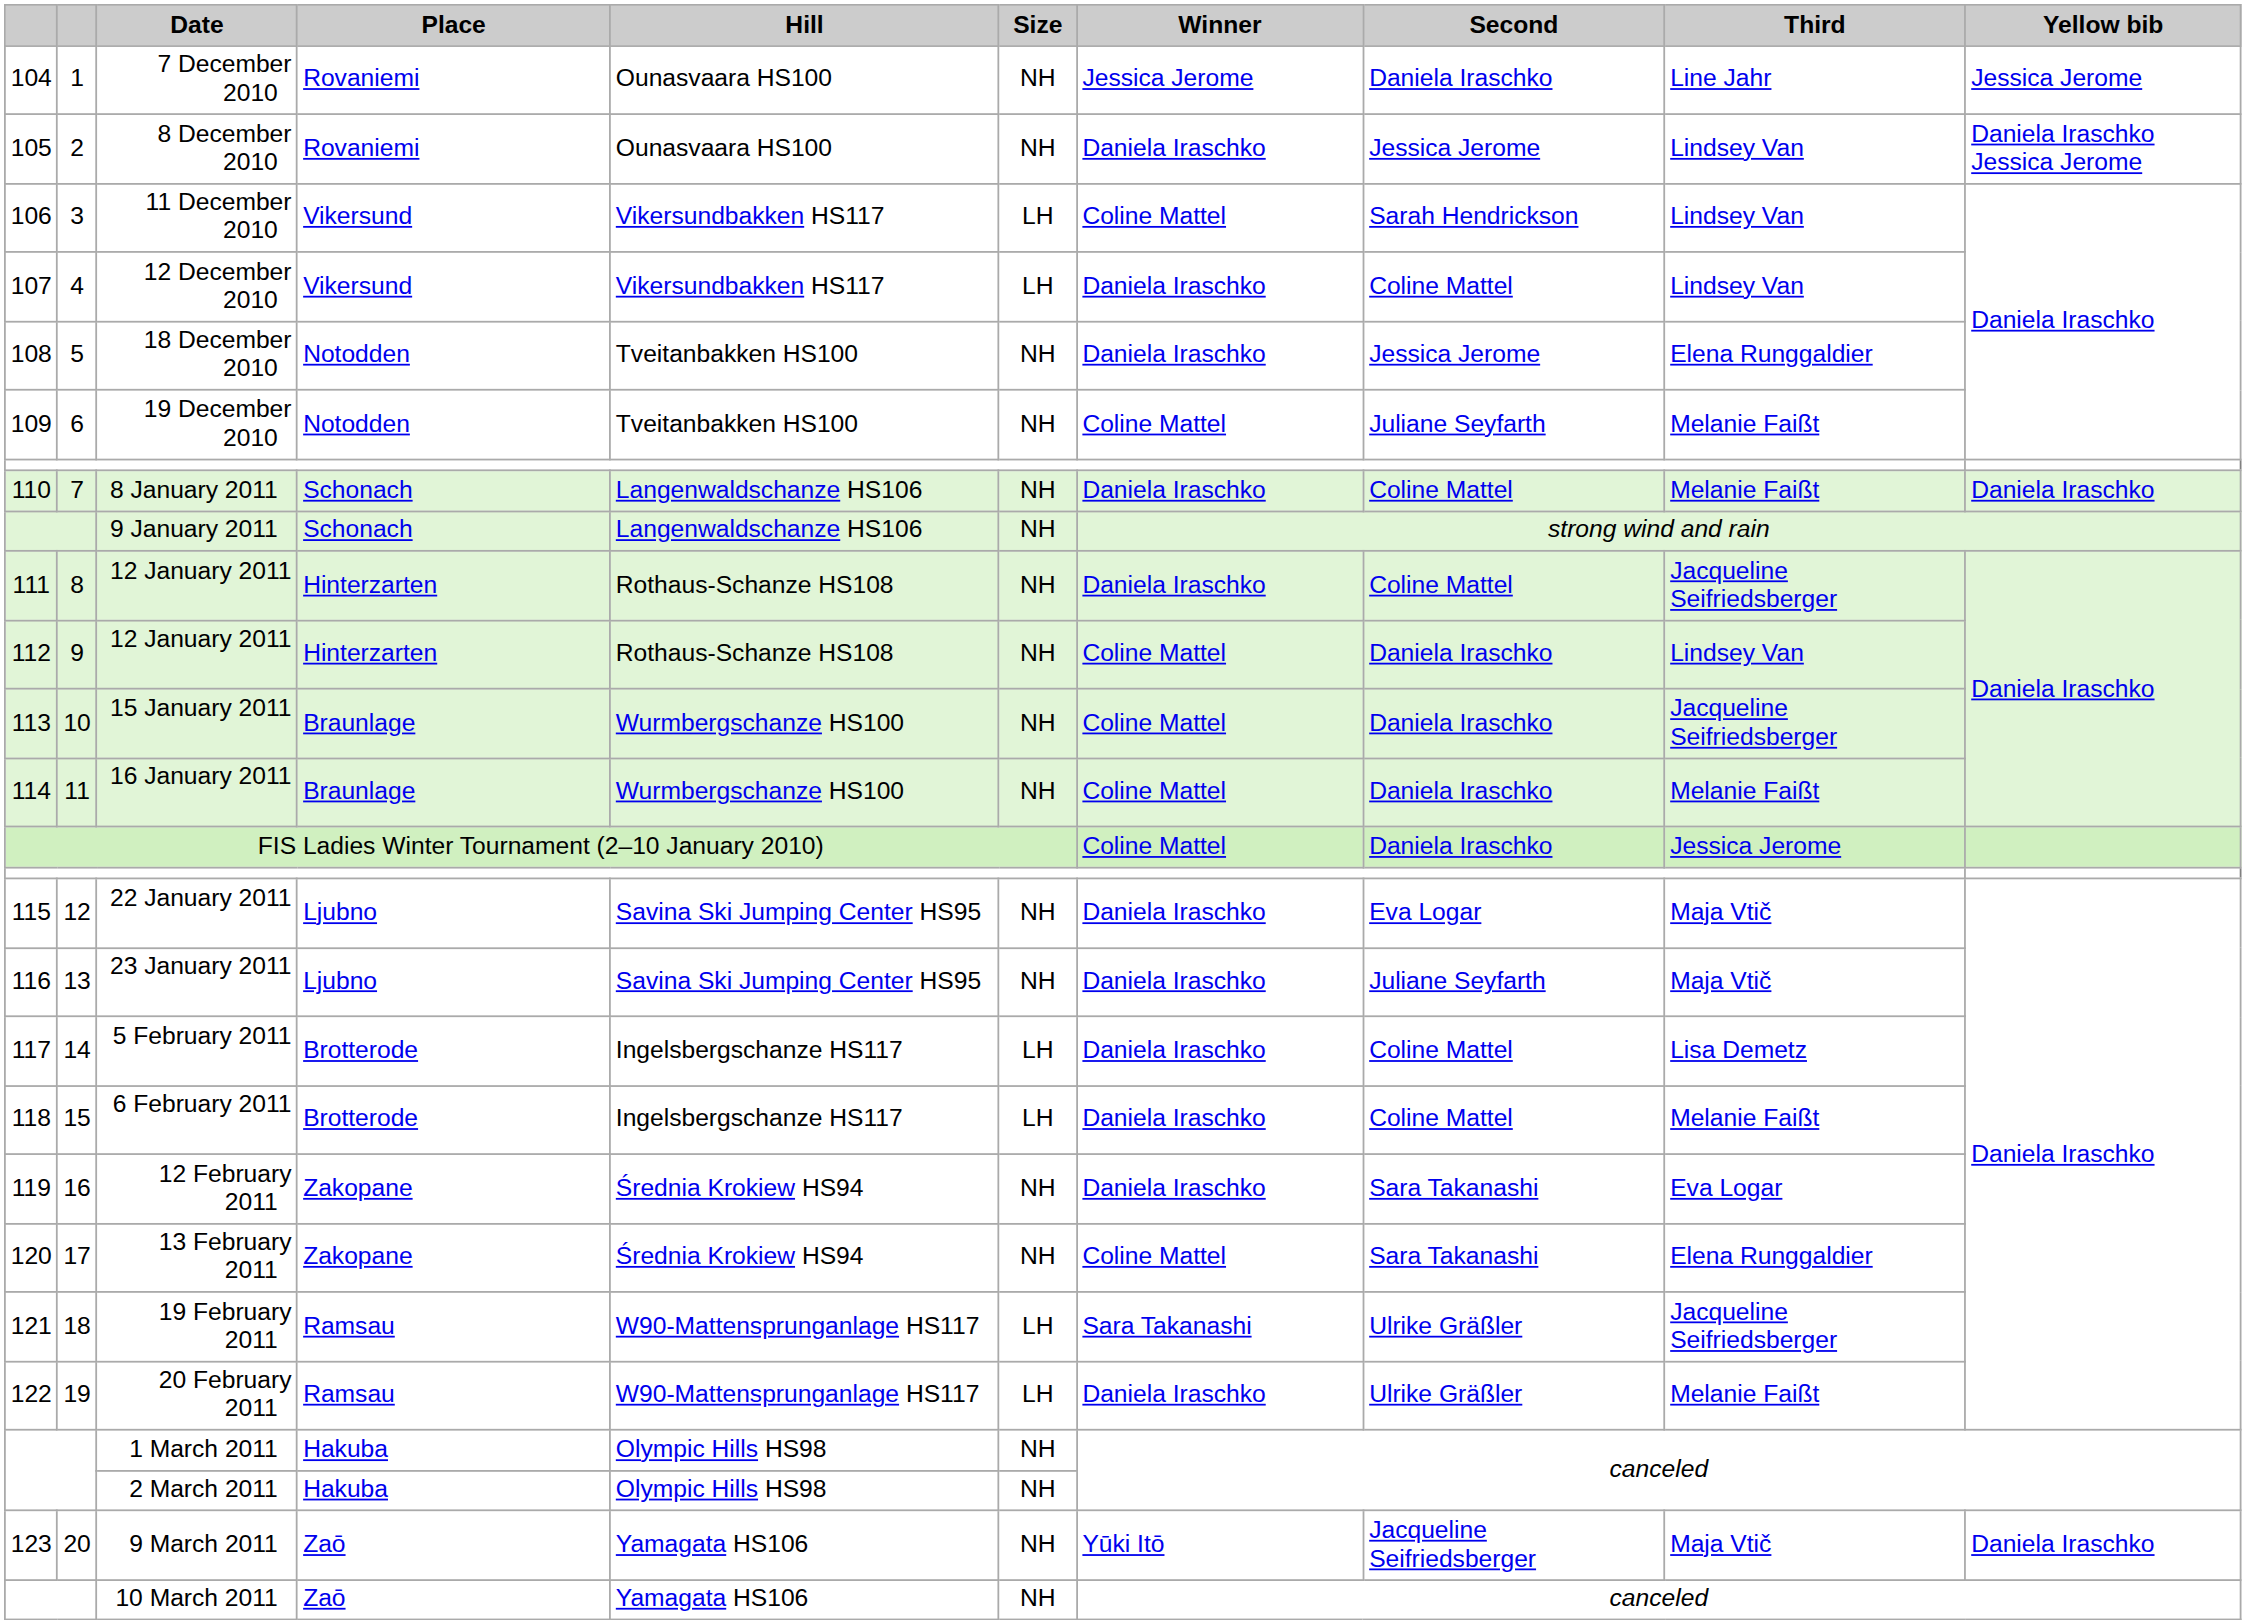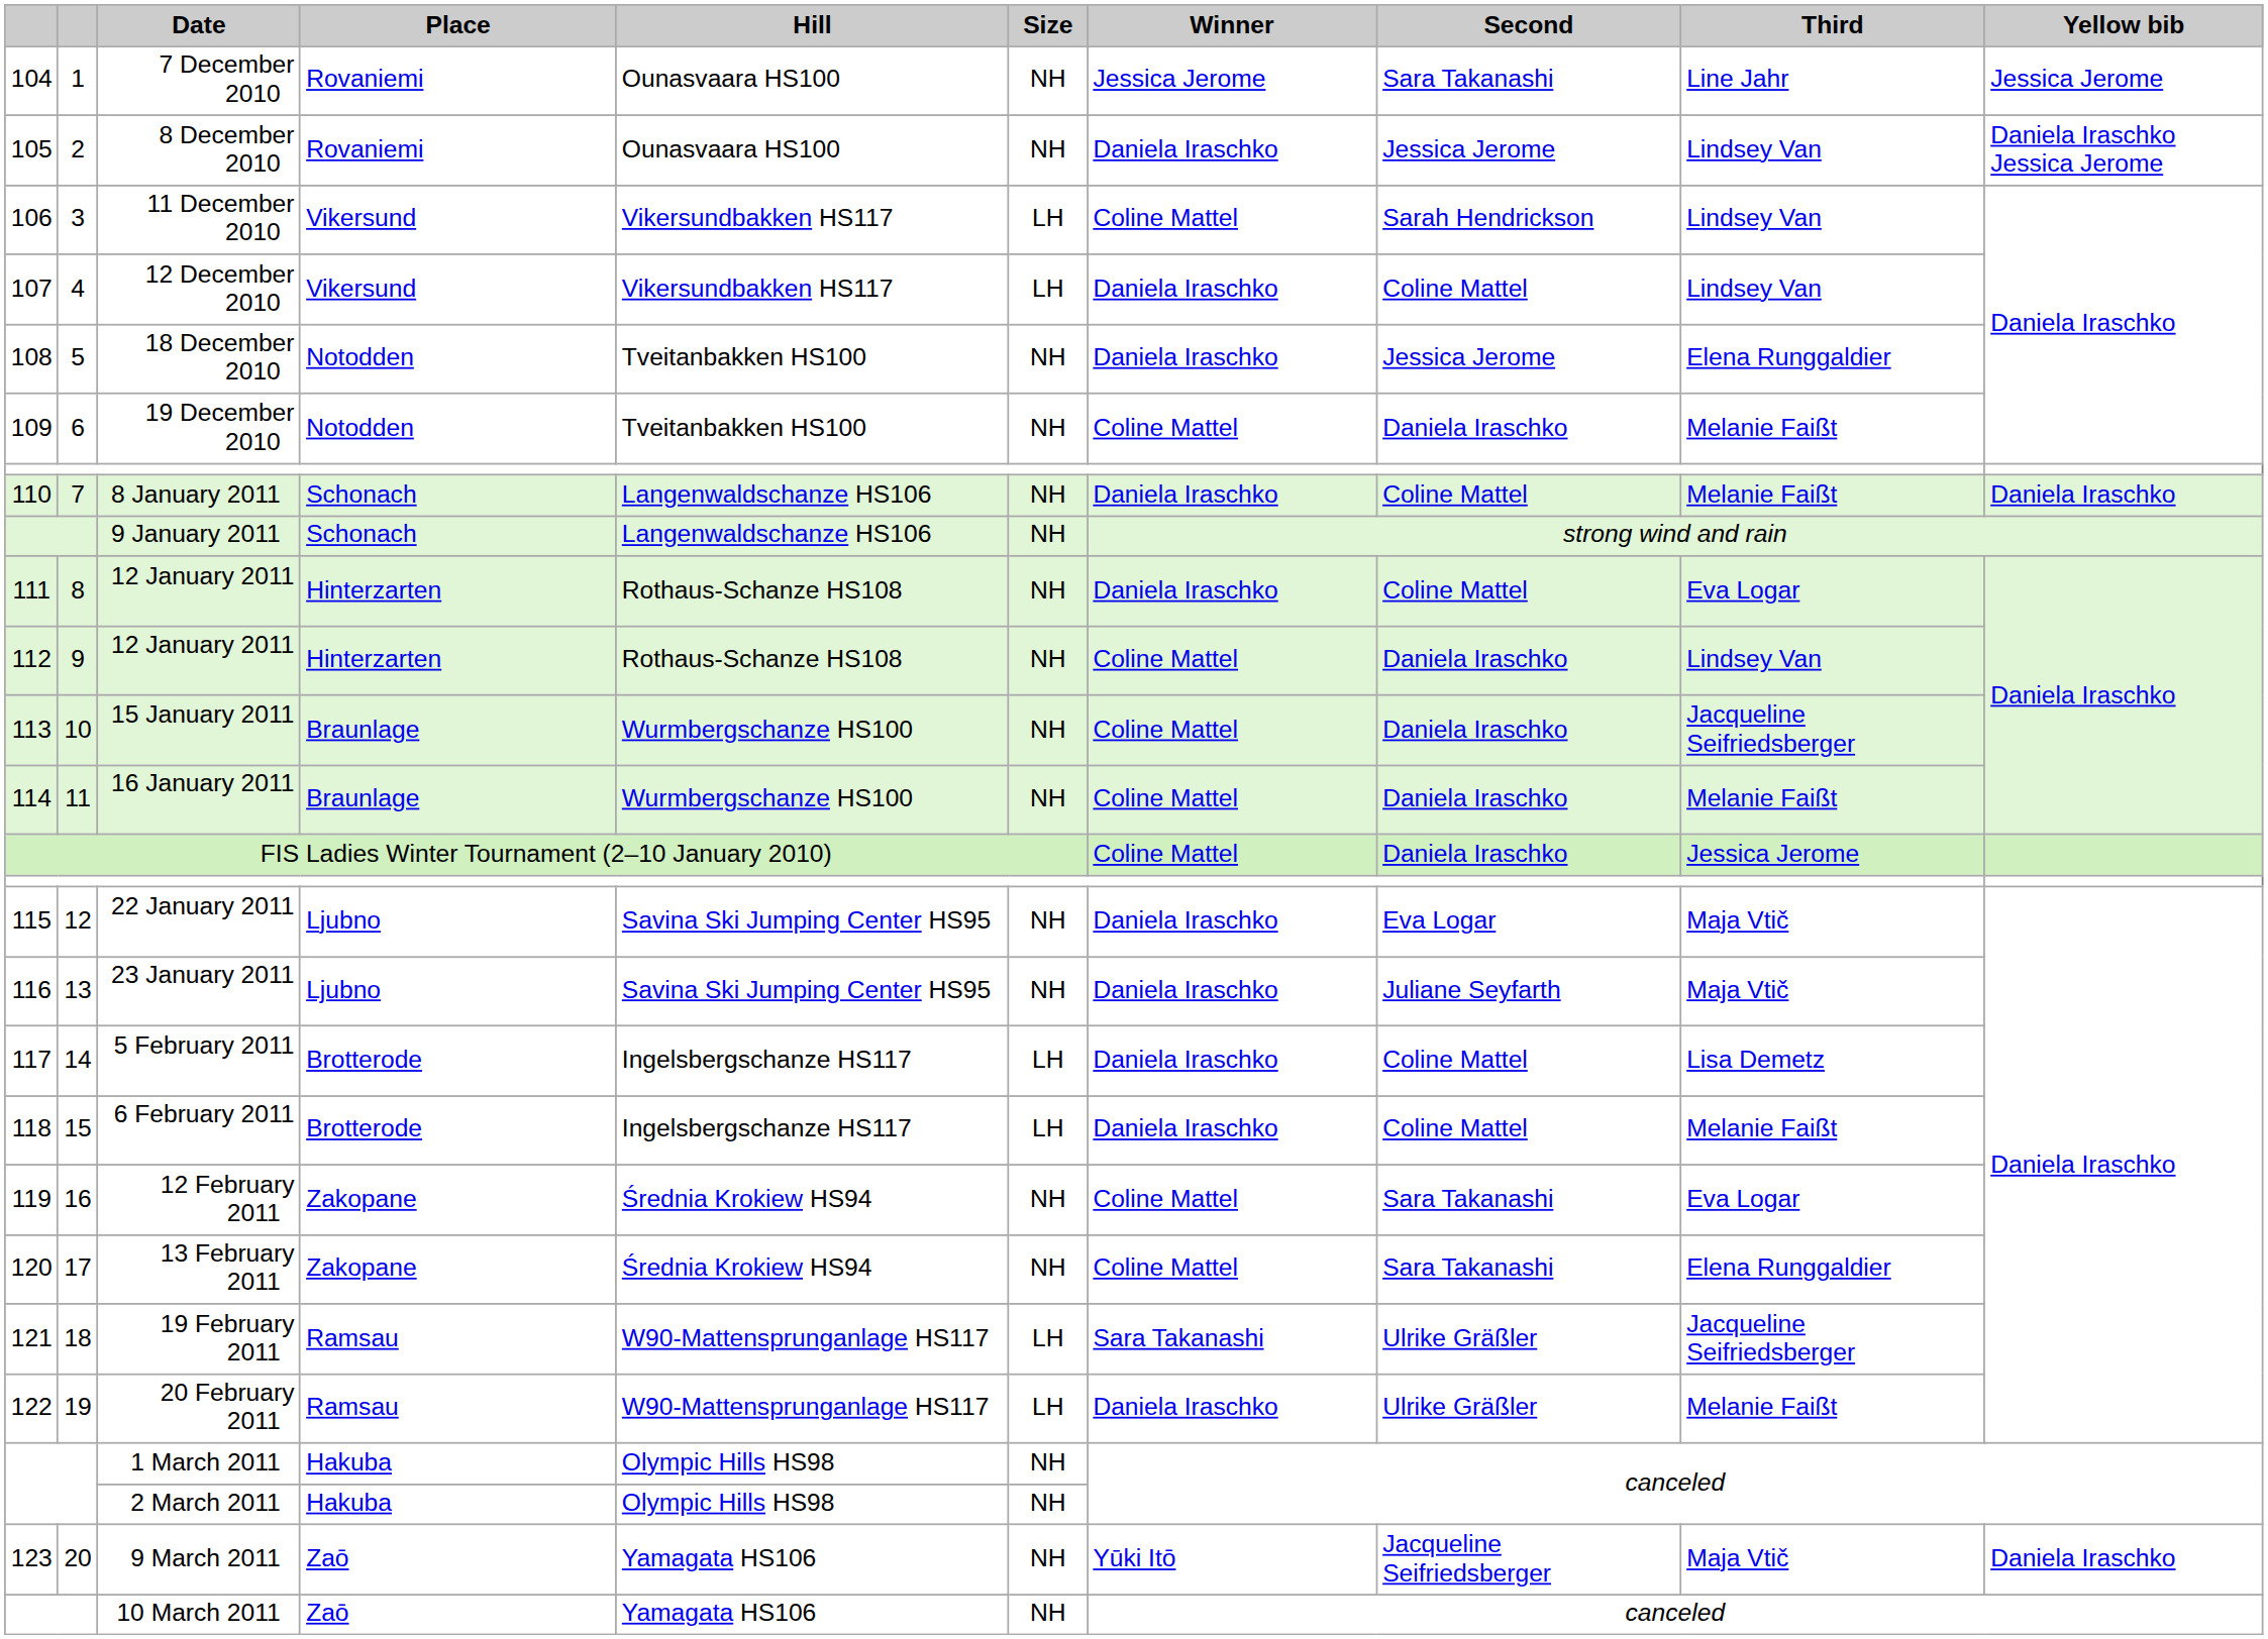 <table class="wikitable plainrowheaders" style="background:#fff; font-size:86%; line-height:16px; border:grey solid 1px; border-collapse:collapse;">
 <tr style="background:#ccc; text-align:center;">
 <th scope="col" style="background:#ccc; width=20 px;"></th>
 <th scope="col" style="background:#ccc; width=30 px;"></th>
 <th scope="col" style="background:#ccc; width:120px;">Date</th>
 <th scope="col" style="background:#ccc; width:200px;">Place</th>
 <th scope="col" style="background:#ccc; width:240px;">Hill</th>
 <th scope="col" style="background:#ccc; width:40px;">Size</th>
 <th scope="col" style="background:#ccc; width:185px;">Winner</th>
 <th scope="col" style="background:#ccc; width:185px;">Second</th>
 <th scope="col" style="background:#ccc; width:185px;">Third</th>
 <th scope="col" style="background:#ccc; width:180px;">Yellow bib</th>
 </tr>
 <tr>
 <td align=center>104</td>
 <td align=center>1</td>
 <td align=right>7 December 2010  </td>
 <td> <a href='#'>Rovaniemi</a></td>
 <td>Ounasvaara HS100</td>
 <td align=center>NH</td>
 <td> <a href='#'>Jessica Jerome</a></td>
-<td> <a href='#'>Daniela Iraschko</a></td>
+<td> <a href='#'>Sara Takanashi</a></td>
 <td> <a href='#'>Line Jahr</a></td>
 <td> <a href='#'>Jessica Jerome</a></td>
 </tr>
 <tr>
 <td align=center>105</td>
 <td align=center>2</td>
 <td align=right>8 December 2010  </td>
 <td> <a href='#'>Rovaniemi</a></td>
 <td>Ounasvaara HS100</td>
 <td align=center>NH</td>
 <td> <a href='#'>Daniela Iraschko</a></td>
 <td> <a href='#'>Jessica Jerome</a></td>
 <td> <a href='#'>Lindsey Van</a></td>
 <td> <a href='#'>Daniela Iraschko</a><br> <a href='#'>Jessica Jerome</a></td>
 </tr>
 <tr>
 <td align=center>106</td>
 <td align=center>3</td>
 <td align=right>11 December 2010  </td>
 <td> <a href='#'>Vikersund</a></td>
 <td><a href='#'>Vikersundbakken</a> HS117</td>
 <td align=center>LH</td>
 <td> <a href='#'>Coline Mattel</a></td>
 <td> <a href='#'>Sarah Hendrickson</a></td>
 <td> <a href='#'>Lindsey Van</a></td>
 <td rowspan=4> <a href='#'>Daniela Iraschko</a></td>
 </tr>
 <tr>
 <td align=center>107</td>
 <td align=center>4</td>
 <td align=right>12 December 2010  </td>
 <td> <a href='#'>Vikersund</a></td>
 <td><a href='#'>Vikersundbakken</a> HS117</td>
 <td align=center>LH</td>
 <td> <a href='#'>Daniela Iraschko</a></td>
 <td> <a href='#'>Coline Mattel</a></td>
 <td> <a href='#'>Lindsey Van</a></td>
 </tr>
 <tr>
 <td align=center>108</td>
 <td align=center>5</td>
 <td align=right>18 December 2010  </td>
 <td> <a href='#'>Notodden</a></td>
 <td>Tveitanbakken HS100</td>
 <td align=center>NH</td>
 <td> <a href='#'>Daniela Iraschko</a></td>
 <td> <a href='#'>Jessica Jerome</a></td>
 <td> <a href='#'>Elena Runggaldier</a></td>
 </tr>
 <tr>
 <td align=center>109</td>
 <td align=center>6</td>
 <td align=right>19 December 2010  </td>
 <td> <a href='#'>Notodden</a></td>
 <td>Tveitanbakken HS100</td>
 <td align=center>NH</td>
 <td> <a href='#'>Coline Mattel</a></td>
-<td> <a href='#'>Juliane Seyfarth</a></td>
+<td> <a href='#'>Daniela Iraschko</a></td>
 <td> <a href='#'>Melanie Faißt</a></td>
 </tr>
 <tr>
 <td colspan=9></td>
 </tr>
 <tr bgcolor=E1F5D7>
 <td align=center>110</td>
 <td align=center>7</td>
 <td align=right>8 January 2011  </td>
 <td> <a href='#'>Schonach</a></td>
 <td><a href='#'>Langenwaldschanze</a> HS106</td>
 <td align=center>NH</td>
 <td> <a href='#'>Daniela Iraschko</a></td>
 <td> <a href='#'>Coline Mattel</a></td>
 <td> <a href='#'>Melanie Faißt</a></td>
 <td> <a href='#'>Daniela Iraschko</a></td>
 </tr>
 <tr bgcolor=E1F5D7>
 <td colspan=2></td>
 <td align=right>9 January 2011  </td>
 <td> <a href='#'>Schonach</a></td>
 <td><a href='#'>Langenwaldschanze</a> HS106</td>
 <td align=center>NH</td>
 <td colspan=4 align=center><em>strong wind and rain</em></td>
 </tr>
 <tr bgcolor=E1F5D7>
 <td align=center>111</td>
 <td align=center>8</td>
 <td align=right>12 January 2011  </td>
 <td> <a href='#'>Hinterzarten</a></td>
 <td>Rothaus-Schanze HS108</td>
 <td align=center>NH</td>
 <td> <a href='#'>Daniela Iraschko</a></td>
 <td> <a href='#'>Coline Mattel</a></td>
-<td> <a href='#'>Jacqueline Seifriedsberger</a></td>
+<td> <a href='#'>Eva Logar</a></td>
 <td rowspan=4> <a href='#'>Daniela Iraschko</a></td>
 </tr>
 <tr bgcolor=E1F5D7>
 <td align=center>112</td>
 <td align=center>9</td>
 <td align=right>12 January 2011  </td>
 <td> <a href='#'>Hinterzarten</a></td>
 <td>Rothaus-Schanze HS108</td>
 <td align=center>NH</td>
 <td> <a href='#'>Coline Mattel</a></td>
 <td> <a href='#'>Daniela Iraschko</a></td>
 <td> <a href='#'>Lindsey Van</a></td>
 </tr>
 <tr bgcolor=E1F5D7>
 <td align=center>113</td>
 <td align=center>10</td>
 <td align=right>15 January 2011  </td>
 <td> <a href='#'>Braunlage</a></td>
 <td><a href='#'>Wurmbergschanze</a> HS100</td>
 <td align=center>NH</td>
 <td> <a href='#'>Coline Mattel</a></td>
 <td> <a href='#'>Daniela Iraschko</a></td>
 <td> <a href='#'>Jacqueline Seifriedsberger</a></td>
 </tr>
 <tr bgcolor=E1F5D7>
 <td align=center>114</td>
 <td align=center>11</td>
 <td align=right>16 January 2011  </td>
 <td> <a href='#'>Braunlage</a></td>
 <td><a href='#'>Wurmbergschanze</a> HS100</td>
 <td align=center>NH</td>
 <td> <a href='#'>Coline Mattel</a></td>
 <td> <a href='#'>Daniela Iraschko</a></td>
 <td> <a href='#'>Melanie Faißt</a></td>
 </tr>
 <tr bgcolor=D0F0C0>
 <td colspan=6 align=center>FIS Ladies Winter Tournament (2–10 January 2010)</td>
 <td> <a href='#'>Coline Mattel</a></td>
 <td> <a href='#'>Daniela Iraschko</a></td>
 <td> <a href='#'>Jessica Jerome</a></td>
 <td></td>
 </tr>
 <tr>
 <td colspan=9></td>
 </tr>
 <tr>
 <td align=center>115</td>
 <td align=center>12</td>
 <td align=right>22 January 2011  </td>
 <td> <a href='#'>Ljubno</a></td>
 <td><a href='#'>Savina Ski Jumping Center</a> HS95</td>
 <td align=center>NH</td>
 <td> <a href='#'>Daniela Iraschko</a></td>
 <td> <a href='#'>Eva Logar</a></td>
 <td> <a href='#'>Maja Vtič</a></td>
 <td rowspan=8> <a href='#'>Daniela Iraschko</a></td>
 </tr>
 <tr>
 <td align=center>116</td>
 <td align=center>13</td>
 <td align=right>23 January 2011  </td>
 <td> <a href='#'>Ljubno</a></td>
 <td><a href='#'>Savina Ski Jumping Center</a> HS95</td>
 <td align=center>NH</td>
 <td> <a href='#'>Daniela Iraschko</a></td>
 <td> <a href='#'>Juliane Seyfarth</a></td>
 <td> <a href='#'>Maja Vtič</a></td>
 </tr>
 <tr>
 <td align=center>117</td>
 <td align=center>14</td>
 <td align=right>5 February 2011  </td>
 <td> <a href='#'>Brotterode</a></td>
 <td>Ingelsbergschanze HS117</td>
 <td align=center>LH</td>
 <td> <a href='#'>Daniela Iraschko</a></td>
 <td> <a href='#'>Coline Mattel</a></td>
 <td> <a href='#'>Lisa Demetz</a></td>
 </tr>
 <tr>
 <td align=center>118</td>
 <td align=center>15</td>
 <td align=right>6 February 2011  </td>
 <td> <a href='#'>Brotterode</a></td>
 <td>Ingelsbergschanze HS117</td>
 <td align=center>LH</td>
 <td> <a href='#'>Daniela Iraschko</a></td>
 <td> <a href='#'>Coline Mattel</a></td>
 <td> <a href='#'>Melanie Faißt</a></td>
 </tr>
 <tr>
 <td align=center>119</td>
 <td align=center>16</td>
 <td align=right>12 February 2011  </td>
 <td> <a href='#'>Zakopane</a></td>
 <td><a href='#'>Średnia Krokiew</a> HS94</td>
 <td align=center>NH</td>
-<td> <a href='#'>Daniela Iraschko</a></td>
+<td> <a href='#'>Coline Mattel</a></td>
 <td> <a href='#'>Sara Takanashi</a></td>
 <td> <a href='#'>Eva Logar</a></td>
 </tr>
 <tr>
 <td align=center>120</td>
 <td align=center>17</td>
 <td align=right>13 February 2011  </td>
 <td> <a href='#'>Zakopane</a></td>
 <td><a href='#'>Średnia Krokiew</a> HS94</td>
 <td align=center>NH</td>
 <td> <a href='#'>Coline Mattel</a></td>
 <td> <a href='#'>Sara Takanashi</a></td>
 <td> <a href='#'>Elena Runggaldier</a></td>
 </tr>
 <tr>
 <td align=center>121</td>
 <td align=center>18</td>
 <td align=right>19 February 2011  </td>
 <td> <a href='#'>Ramsau</a></td>
 <td><a href='#'>W90-Mattensprunganlage</a> HS117</td>
 <td align=center>LH</td>
 <td> <a href='#'>Sara Takanashi</a></td>
 <td> <a href='#'>Ulrike Gräßler</a></td>
 <td> <a href='#'>Jacqueline Seifriedsberger</a></td>
 </tr>
 <tr>
 <td align=center>122</td>
 <td align=center>19</td>
 <td align=right>20 February 2011  </td>
 <td> <a href='#'>Ramsau</a></td>
 <td><a href='#'>W90-Mattensprunganlage</a> HS117</td>
 <td align=center>LH</td>
 <td> <a href='#'>Daniela Iraschko</a></td>
 <td> <a href='#'>Ulrike Gräßler</a></td>
 <td> <a href='#'>Melanie Faißt</a></td>
 </tr>
 <tr>
 <td colspan=2 rowspan=2></td>
 <td align=right>1 March 2011  </td>
 <td> <a href='#'>Hakuba</a></td>
 <td><a href='#'>Olympic Hills</a> HS98</td>
 <td align=center>NH</td>
 <td colspan=5 rowspan=2 align=center><em>canceled</em></td>
 </tr>
 <tr>
 <td align=right>2 March 2011  </td>
 <td> <a href='#'>Hakuba</a></td>
 <td><a href='#'>Olympic Hills</a> HS98</td>
 <td align=center>NH</td>
 </tr>
 <tr>
 <td align=center>123</td>
 <td align=center>20</td>
 <td align=right>9 March 2011  </td>
 <td> <a href='#'>Zaō</a></td>
 <td><a href='#'>Yamagata</a> HS106</td>
 <td align=center>NH</td>
 <td> <a href='#'>Yūki Itō</a></td>
 <td> <a href='#'>Jacqueline Seifriedsberger</a></td>
 <td> <a href='#'>Maja Vtič</a></td>
 <td> <a href='#'>Daniela Iraschko</a></td>
 </tr>
 <tr>
 <td colspan=2></td>
 <td align=right>10 March 2011  </td>
 <td> <a href='#'>Zaō</a></td>
 <td><a href='#'>Yamagata</a> HS106</td>
 <td align=center>NH</td>
 <td colspan=5 align=center><em>canceled</em></td>
 </tr>
 </table>
